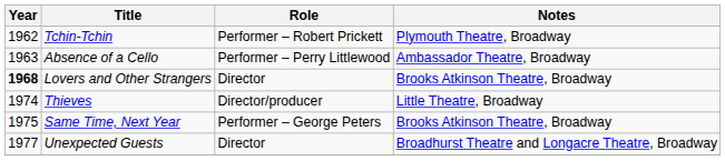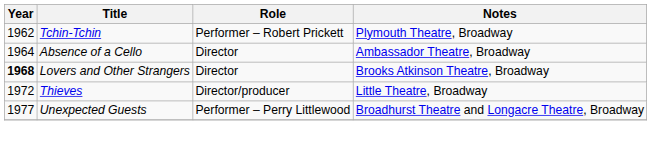 <table class="wikitable sortable">
 <tr>
 <th>Year</th>
 <th>Title</th>
 <th>Role</th>
 <th class="unsortable">Notes</th>
 </tr>
 <tr>
 <td>1962</td>
 <td><em><a href='#'>Tchin-Tchin</a></em></td>
 <td>Performer – Robert Prickett</td>
 <td><a href='#'>Plymouth Theatre</a>, Broadway</td>
 </tr>
 <tr>
-<td>1963</td>
+<td>1964</td>
 <td><em>Absence of a Cello</em></td>
-<td>Performer – Perry Littlewood</td>
+<td>Director</td>
 <td><a href='#'>Ambassador Theatre</a>, Broadway</td>
 </tr>
 <tr>
 <td><strong>1968</strong></td>
 <td><em>Lovers and Other Strangers</em></td>
 <td>Director</td>
 <td><a href='#'>Brooks Atkinson Theatre</a>, Broadway</td>
 </tr>
 <tr>
-<td>1974</td>
+<td>1972</td>
 <td><em><a href='#'>Thieves</a></em></td>
 <td>Director/producer</td>
 <td><a href='#'>Little Theatre</a>, Broadway</td>
 </tr>
 <tr>
-<td>1975</td>
-<td><em><a href='#'>Same Time, Next Year</a></em></td>
-<td>Performer – George Peters</td>
-<td><a href='#'>Brooks Atkinson Theatre</a>, Broadway</td>
-</tr>
-<tr>
 <td>1977</td>
 <td><em>Unexpected Guests</em></td>
-<td>Director</td>
+<td>Performer – Perry Littlewood</td>
 <td><a href='#'>Broadhurst Theatre</a> and <a href='#'>Longacre Theatre</a>, Broadway</td>
 </tr>
 <tr>
 </tr>
 </table>
